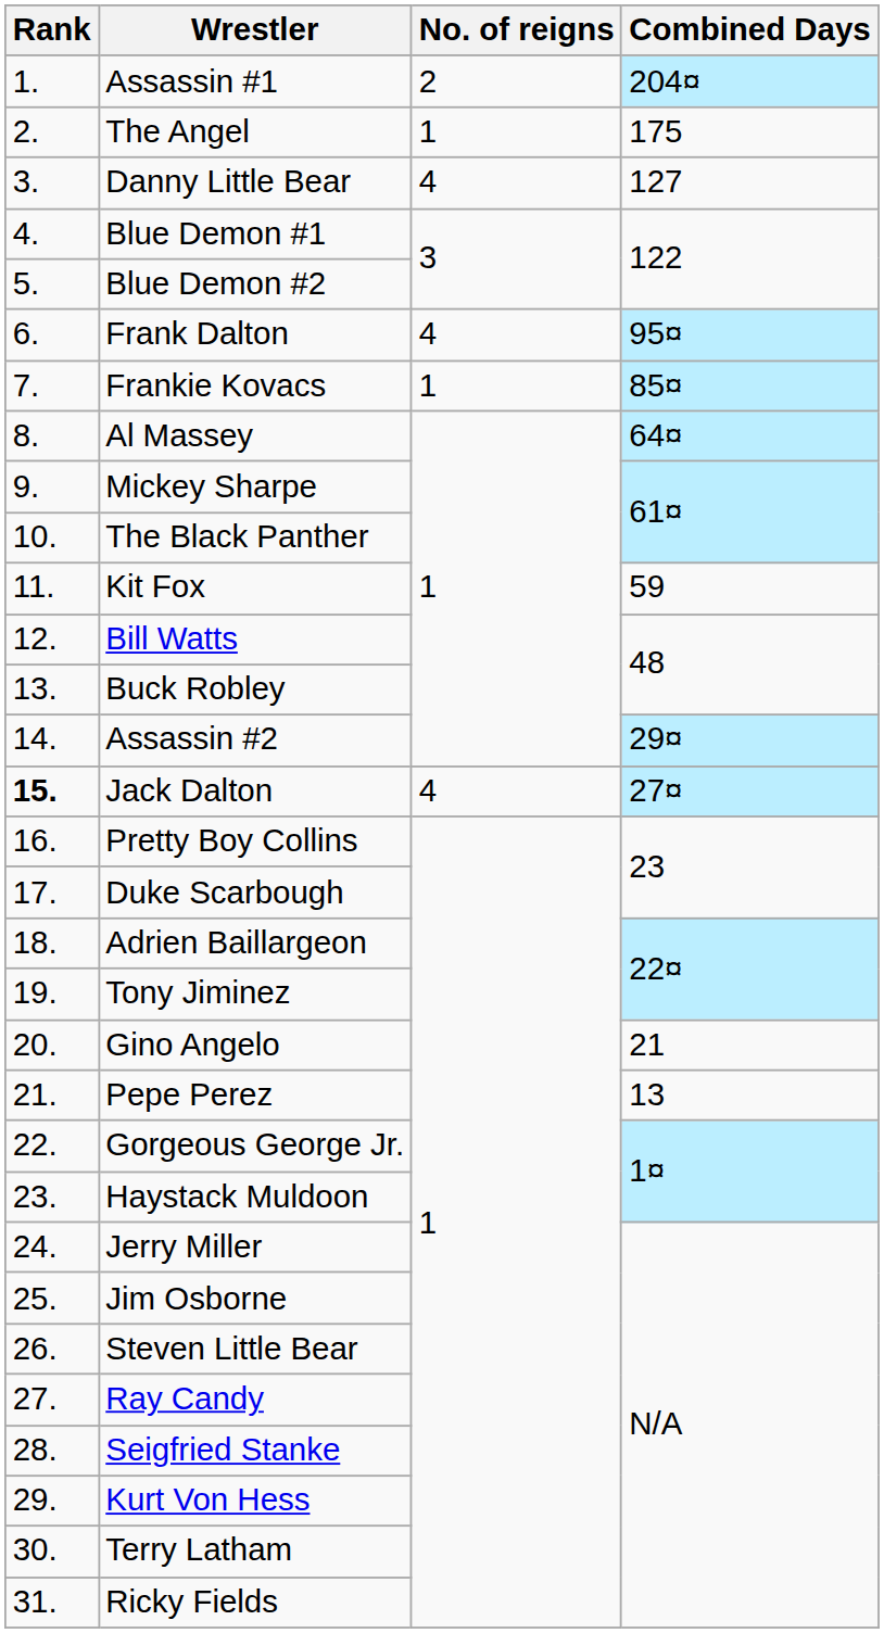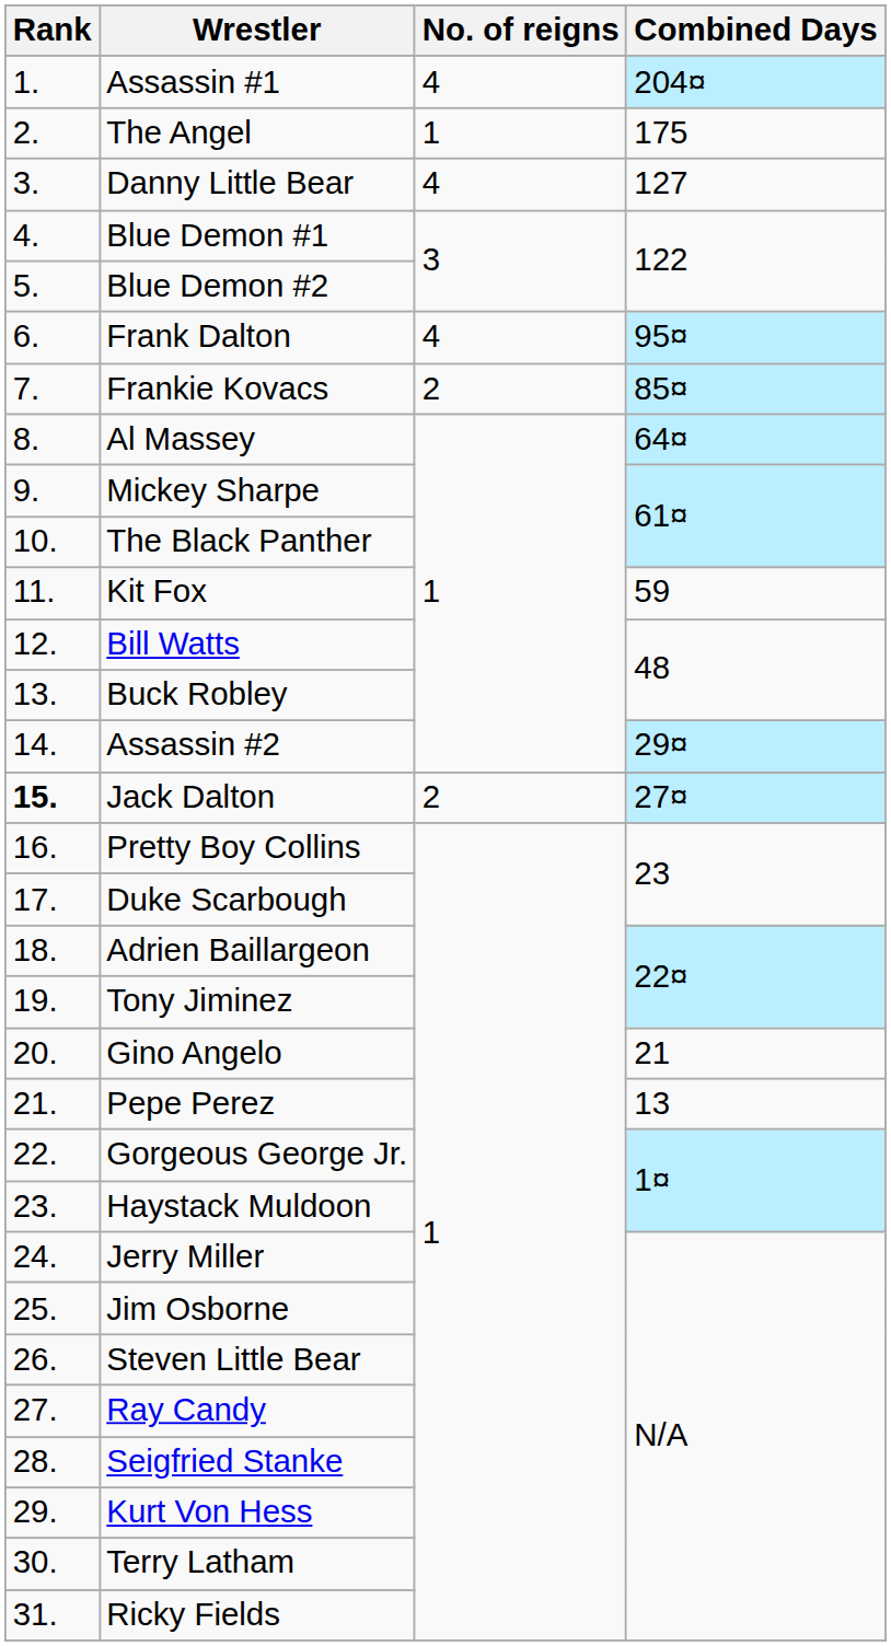 <table class="wikitable sortable">
 <tr>
 <th>Rank</th>
 <th>Wrestler</th>
 <th>No. of reigns</th>
 <th>Combined Days</th>
 </tr>
 <tr>
 <td>1.</td>
 <td>Assassin #1</td>
-<td>2</td>
+<td>4</td>
 <td style="background-color:#bbeeff">204¤</td>
 </tr>
 <tr>
 <td>2.</td>
 <td>The Angel</td>
 <td>1</td>
 <td>175</td>
 </tr>
 <tr>
 <td>3.</td>
 <td>Danny Little Bear</td>
 <td>4</td>
 <td>127</td>
 </tr>
 <tr>
 <td>4.</td>
 <td>Blue Demon #1</td>
 <td rowspan=2>3</td>
 <td rowspan=2>122</td>
 </tr>
 <tr>
 <td>5.</td>
 <td>Blue Demon #2</td>
 </tr>
 <tr>
 <td>6.</td>
 <td>Frank Dalton</td>
 <td>4</td>
 <td style="background-color:#bbeeff">95¤</td>
 </tr>
 <tr>
 <td>7.</td>
 <td>Frankie Kovacs</td>
-<td>1</td>
+<td>2</td>
 <td style="background-color:#bbeeff">85¤</td>
 </tr>
 <tr>
 <td>8.</td>
 <td>Al Massey</td>
 <td rowspan=7>1</td>
 <td style="background-color:#bbeeff">64¤</td>
 </tr>
 <tr>
 <td>9.</td>
 <td>Mickey Sharpe</td>
 <td rowspan=2 style="background-color:#bbeeff">61¤</td>
 </tr>
 <tr>
 <td>10.</td>
 <td>The Black Panther</td>
 </tr>
 <tr>
 <td>11.</td>
 <td>Kit Fox</td>
 <td>59</td>
 </tr>
 <tr>
 <td>12.</td>
 <td><a href='#'>Bill Watts</a></td>
 <td rowspan=2>48</td>
 </tr>
 <tr>
 <td>13.</td>
 <td>Buck Robley</td>
 </tr>
 <tr>
 <td>14.</td>
 <td>Assassin #2</td>
 <td style="background-color:#bbeeff">29¤</td>
 </tr>
 <tr>
 <td><strong>15.</strong></td>
 <td>Jack Dalton</td>
-<td>4</td>
+<td>2</td>
 <td style="background-color:#bbeeff">27¤</td>
 </tr>
 <tr>
 <td>16.</td>
 <td>Pretty Boy Collins</td>
 <td rowspan=18>1</td>
 <td rowspan=2>23</td>
 </tr>
 <tr>
 <td>17.</td>
 <td>Duke Scarbough</td>
 </tr>
 <tr>
 <td>18.</td>
 <td>Adrien Baillargeon</td>
 <td rowspan=2 style="background-color:#bbeeff">22¤</td>
 </tr>
 <tr>
 <td>19.</td>
 <td>Tony Jiminez</td>
 </tr>
 <tr>
 <td>20.</td>
 <td>Gino Angelo</td>
 <td>21</td>
 </tr>
 <tr>
 <td>21.</td>
 <td>Pepe Perez</td>
 <td>13</td>
 </tr>
 <tr>
 <td>22.</td>
 <td>Gorgeous George Jr.</td>
 <td rowspan=2 style="background-color:#bbeeff">1¤</td>
 </tr>
 <tr>
 <td>23.</td>
 <td>Haystack Muldoon</td>
 </tr>
 <tr>
 <td>24.</td>
 <td>Jerry Miller</td>
 <td rowspan=8>N/A</td>
 </tr>
 <tr>
 <td>25.</td>
 <td>Jim Osborne</td>
 </tr>
 <tr>
 <td>26.</td>
 <td>Steven Little Bear</td>
 </tr>
 <tr>
 <td>27.</td>
 <td><a href='#'>Ray Candy</a></td>
 </tr>
 <tr>
 <td>28.</td>
 <td><a href='#'>Seigfried Stanke</a></td>
 </tr>
 <tr>
 <td>29.</td>
 <td><a href='#'>Kurt Von Hess</a></td>
 </tr>
 <tr>
 <td>30.</td>
 <td>Terry Latham</td>
 </tr>
 <tr>
 <td>31.</td>
 <td>Ricky Fields</td>
 </tr>
 </table>
